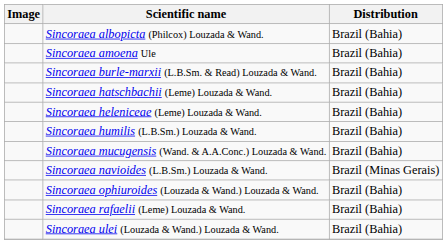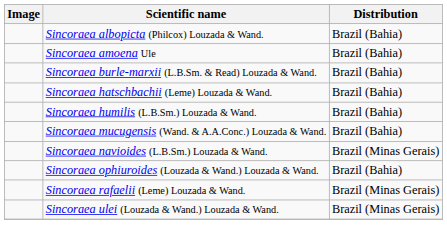 <table class="wikitable">
 <tr>
 <th>Image</th>
 <th>Scientific name</th>
 <th>Distribution</th>
 </tr>
 <tr>
 <td></td>
 <td><em><a href='#'>Sincoraea albopicta</a></em> <small>(Philcox) Louzada & Wand.</small></td>
 <td>Brazil (Bahia)</td>
 </tr>
 <tr>
 <td></td>
 <td><em><a href='#'>Sincoraea amoena</a></em> <small>Ule</small></td>
 <td>Brazil (Bahia)</td>
 </tr>
 <tr>
 <td></td>
 <td><em><a href='#'>Sincoraea burle-marxii</a></em> <small>(L.B.Sm. & Read) Louzada & Wand.</small></td>
 <td>Brazil (Bahia)</td>
 </tr>
 <tr>
 <td></td>
 <td><em><a href='#'>Sincoraea hatschbachii</a></em> <small>(Leme) Louzada & Wand.</small></td>
 <td>Brazil (Bahia)</td>
 </tr>
 <tr>
 <td></td>
-<td><em><a href='#'>Sincoraea heleniceae</a></em> <small>(Leme) Louzada & Wand.</small></td>
-<td>Brazil (Bahia)</td>
-</tr>
-<tr>
-<td></td>
 <td><em><a href='#'>Sincoraea humilis</a></em> <small>(L.B.Sm.) Louzada & Wand.</small></td>
 <td>Brazil (Bahia)</td>
 </tr>
 <tr>
 <td></td>
 <td><em><a href='#'>Sincoraea mucugensis</a></em> <small>(Wand. & A.A.Conc.) Louzada & Wand.</small></td>
 <td>Brazil (Bahia)</td>
 </tr>
 <tr>
 <td></td>
 <td><em><a href='#'>Sincoraea navioides</a></em> <small>(L.B.Sm.) Louzada & Wand.</small></td>
 <td>Brazil (Minas Gerais)</td>
 </tr>
 <tr>
 <td></td>
 <td><em><a href='#'>Sincoraea ophiuroides</a></em> <small>(Louzada & Wand.) Louzada & Wand.</small></td>
 <td>Brazil (Bahia)</td>
 </tr>
 <tr>
 <td></td>
 <td><em><a href='#'>Sincoraea rafaelii</a></em> <small>(Leme) Louzada & Wand.</small></td>
-<td>Brazil (Bahia)</td>
+<td>Brazil (Minas Gerais)</td>
 </tr>
 <tr>
 <td></td>
 <td><em><a href='#'>Sincoraea ulei</a></em> <small>(Louzada & Wand.) Louzada & Wand.</small></td>
-<td>Brazil (Bahia)</td>
+<td>Brazil (Minas Gerais)</td>
 </tr>
 <tr>
 </tr>
 </table>
